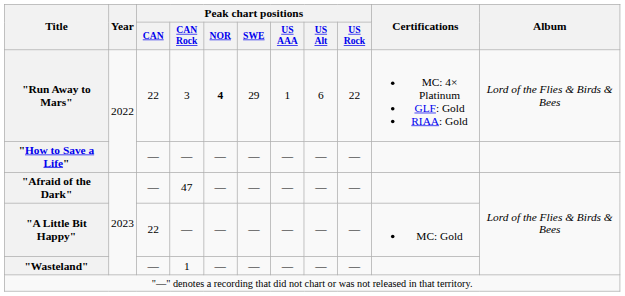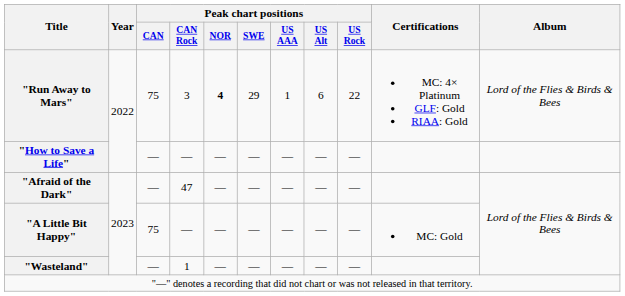 <table class="wikitable plainrowheaders" style="text-align:center;">
 <tr>
 <th scope="col" rowspan="2">Title</th>
 <th scope="col" rowspan="2">Year</th>
 <th scope="col" colspan="7">Peak chart positions</th>
 <th scope="col" rowspan="2">Certifications</th>
 <th scope="col" rowspan="2">Album</th>
 </tr>
 <tr>
 <th scope="col" style="width:3em;font-size:85%;"><a href='#'>CAN</a><br></th>
 <th scope="col" style="width:3em;font-size:85%;"><a href='#'>CAN<br>Rock</a><br></th>
 <th scope="col" style="width:3em;font-size:85%;"><a href='#'>NOR</a><br></th>
 <th scope="col" style="width:3em;font-size:85%;"><a href='#'>SWE</a><br></th>
 <th scope="col" style="width:3em;font-size:85%;"><a href='#'>US<br>AAA</a><br></th>
 <th scope="col" style="width:3em;font-size:85%;"><a href='#'>US<br>Alt</a><br></th>
 <th scope="col" style="width:3em;font-size:85%;"><a href='#'>US<br>Rock</a><br></th>
 </tr>
 <tr>
 <th scope="row">"Run Away to Mars"</th>
 <td rowspan="2">2022</td>
-<td>22</td>
+<td>75</td>
 <td>3</td>
 <td><strong>4</strong></td>
 <td>29</td>
 <td>1</td>
 <td>6</td>
 <td>22</td>
 <td><br><ul><li>MC: 4× Platinum</li><li><a href='#'>GLF</a>: Gold</li><li><a href='#'>RIAA</a>: Gold</li></ul></td>
 <td rowspan="1"><em>Lord of the Flies & Birds & Bees</em></td>
 </tr>
 <tr>
 <th scope="row">"<a href='#'>How to Save a Life</a>"</th>
 <td>—</td>
 <td>—</td>
 <td>—</td>
 <td>—</td>
 <td>—</td>
 <td>—</td>
 <td>—</td>
 <td></td>
 <td></td>
 </tr>
 <tr>
 <th scope="row">"Afraid of the Dark"</th>
 <td rowspan="3">2023</td>
 <td>—</td>
 <td>47</td>
 <td>—</td>
 <td>—</td>
 <td>—</td>
 <td>—</td>
 <td>—</td>
 <td></td>
 <td rowspan="3"><em>Lord of the Flies & Birds & Bees</em></td>
 </tr>
 <tr>
 <th scope="row">"A Little Bit Happy"</th>
-<td>22</td>
+<td>75</td>
 <td>—</td>
 <td>—</td>
 <td>—</td>
 <td>—</td>
 <td>—</td>
 <td>—</td>
 <td><br><ul><li>MC: Gold</li></ul></td>
 </tr>
 <tr>
 <th scope="row">"Wasteland"</th>
 <td>—</td>
 <td>1</td>
 <td>—</td>
 <td>—</td>
 <td>—</td>
 <td>—</td>
 <td>—</td>
 <td></td>
 </tr>
 <tr>
 <td colspan="11" style="font-size:90%">"—" denotes a recording that did not chart or was not released in that territory.</td>
 </tr>
 </table>
